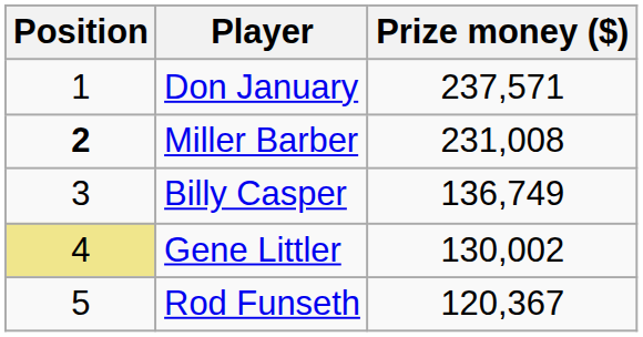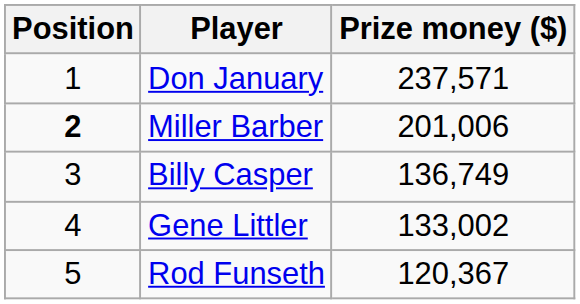 <table class="wikitable">
 <tr>
 <th>Position</th>
 <th>Player</th>
 <th>Prize money ($)</th>
 </tr>
 <tr>
 <td align=center>1</td>
 <td> <a href='#'>Don January</a></td>
 <td align=center>237,571</td>
 </tr>
 <tr>
 <td align=center><strong>2</strong></td>
 <td> <a href='#'>Miller Barber</a></td>
-<td align=center>231,008</td>
+<td align=center>201,006</td>
 </tr>
 <tr>
 <td align=center>3</td>
 <td> <a href='#'>Billy Casper</a></td>
 <td align=center>136,749</td>
 </tr>
 <tr>
-<td align=center style="background: khaki;">4</td>
+<td align=center>4</td>
 <td> <a href='#'>Gene Littler</a></td>
-<td align=center>130,002</td>
+<td align=center>133,002</td>
 </tr>
 <tr>
 <td align=center>5</td>
 <td> <a href='#'>Rod Funseth</a></td>
 <td align=center>120,367</td>
 </tr>
 </table>
